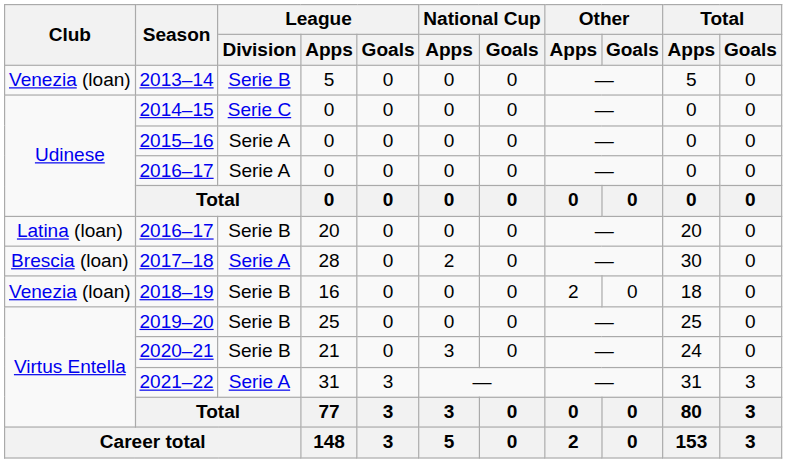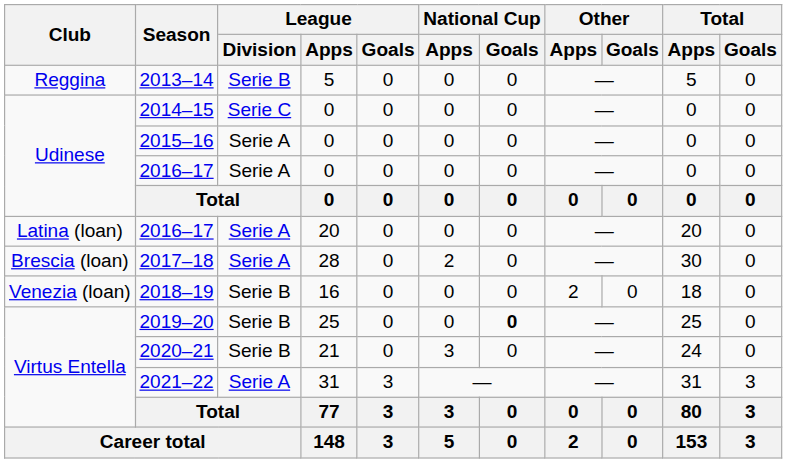 <table class="wikitable" style="text-align:center">
 <tr>
 <th rowspan="2">Club</th>
 <th rowspan="2">Season</th>
 <th colspan="3">League</th>
 <th colspan="2">National Cup</th>
 <th colspan="2">Other</th>
 <th colspan="2">Total</th>
 </tr>
 <tr>
 <th>Division</th>
 <th>Apps</th>
 <th>Goals</th>
 <th>Apps</th>
 <th>Goals</th>
 <th>Apps</th>
 <th>Goals</th>
 <th>Apps</th>
 <th>Goals</th>
 </tr>
 <tr>
-<td><a href='#'>Venezia</a> (loan)</td>
+<td><a href='#'>Reggina</a></td>
 <td><a href='#'>2013–14</a></td>
 <td><a href='#'>Serie B</a></td>
 <td>5</td>
 <td>0</td>
 <td>0</td>
 <td>0</td>
 <td colspan="2">—</td>
 <td>5</td>
 <td>0</td>
 </tr>
 <tr>
 <td rowspan="4"><a href='#'>Udinese</a></td>
 <td><a href='#'>2014–15</a></td>
 <td><a href='#'>Serie C</a></td>
 <td>0</td>
 <td>0</td>
 <td>0</td>
 <td>0</td>
 <td colspan="2">—</td>
 <td>0</td>
 <td>0</td>
 </tr>
 <tr>
 <td><a href='#'>2015–16</a></td>
 <td>Serie A</td>
 <td>0</td>
 <td>0</td>
 <td>0</td>
 <td>0</td>
 <td colspan="2">—</td>
 <td>0</td>
 <td>0</td>
 </tr>
 <tr>
 <td><a href='#'>2016–17</a></td>
 <td>Serie A</td>
 <td>0</td>
 <td>0</td>
 <td>0</td>
 <td>0</td>
 <td colspan="2">—</td>
 <td>0</td>
 <td>0</td>
 </tr>
 <tr>
 <th colspan="2">Total</th>
 <th>0</th>
 <th>0</th>
 <th>0</th>
 <th>0</th>
 <th>0</th>
 <th>0</th>
 <th>0</th>
 <th>0</th>
 </tr>
 <tr>
 <td><a href='#'>Latina</a> (loan)</td>
 <td><a href='#'>2016–17</a></td>
-<td>Serie B</td>
+<td><a href='#'>Serie A</a></td>
 <td>20</td>
 <td>0</td>
 <td>0</td>
 <td>0</td>
 <td colspan="2">—</td>
 <td>20</td>
 <td>0</td>
 </tr>
 <tr>
 <td><a href='#'>Brescia</a> (loan)</td>
 <td><a href='#'>2017–18</a></td>
 <td><a href='#'>Serie A</a></td>
 <td>28</td>
 <td>0</td>
 <td>2</td>
 <td>0</td>
 <td colspan="2">—</td>
 <td>30</td>
 <td>0</td>
 </tr>
 <tr>
 <td><a href='#'>Venezia</a> (loan)</td>
 <td><a href='#'>2018–19</a></td>
 <td>Serie B</td>
 <td>16</td>
 <td>0</td>
 <td>0</td>
 <td>0</td>
 <td>2</td>
 <td>0</td>
 <td>18</td>
 <td>0</td>
 </tr>
 <tr>
 <td rowspan="4"><a href='#'>Virtus Entella</a></td>
 <td><a href='#'>2019–20</a></td>
 <td>Serie B</td>
 <td>25</td>
 <td>0</td>
 <td>0</td>
-<td>0</td>
+<td><strong>0</strong></td>
 <td colspan="2">—</td>
 <td>25</td>
 <td>0</td>
 </tr>
 <tr>
 <td><a href='#'>2020–21</a></td>
 <td>Serie B</td>
 <td>21</td>
 <td>0</td>
 <td>3</td>
 <td>0</td>
 <td colspan="2">—</td>
 <td>24</td>
 <td>0</td>
 </tr>
 <tr>
 <td><a href='#'>2021–22</a></td>
 <td><a href='#'>Serie A</a></td>
 <td>31</td>
 <td>3</td>
 <td colspan="2">—</td>
 <td colspan="2">—</td>
 <td>31</td>
 <td>3</td>
 </tr>
 <tr>
 <th colspan="2">Total</th>
 <th>77</th>
 <th>3</th>
 <th>3</th>
 <th>0</th>
 <th>0</th>
 <th>0</th>
 <th>80</th>
 <th>3</th>
 </tr>
 <tr>
 <th colspan="3">Career total</th>
 <th>148</th>
 <th>3</th>
 <th>5</th>
 <th>0</th>
 <th>2</th>
 <th>0</th>
 <th>153</th>
 <th>3</th>
 </tr>
 </table>
